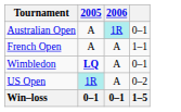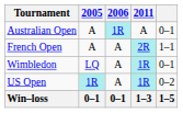 <table class=wikitable style=text-align:center;font-size:97%>
 <tr>
 <th>Tournament</th>
 <th><a href='#'>2005</a></th>
 <th><a href='#'>2006</a></th>
+<th><a href='#'>2011</a></th>
 <th></th>
 </tr>
 <tr>
 <td align=left><a href='#'>Australian Open</a></td>
 <td>A</td>
 <td bgcolor=afeeee><a href='#'>1R</a></td>
+<td>A</td>
 <td>0–1</td>
 </tr>
 <tr>
 <td align=left><a href='#'>French Open</a></td>
 <td>A</td>
 <td>A</td>
+<td bgcolor=afeeee><a href='#'>2R</a></td>
 <td>1–1</td>
 </tr>
 <tr>
 <td align=left><a href='#'>Wimbledon</a></td>
-<td><strong><a href='#'>LQ</a></strong></td>
+<td><a href='#'>LQ</a></td>
 <td>A</td>
+<td bgcolor=afeeee><a href='#'>1R</a></td>
 <td>0–1</td>
 </tr>
 <tr>
 <td align=left><a href='#'>US Open</a></td>
 <td bgcolor=afeeee><a href='#'>1R</a></td>
 <td>A</td>
+<td bgcolor=afeeee><a href='#'>1R</a></td>
 <td>0–2</td>
 </tr>
 <tr>
 <th style=text-align:left>Win–loss</th>
 <th>0–1</th>
 <th>0–1</th>
+<th>1–3</th>
 <th>1–5</th>
 </tr>
 </table>
